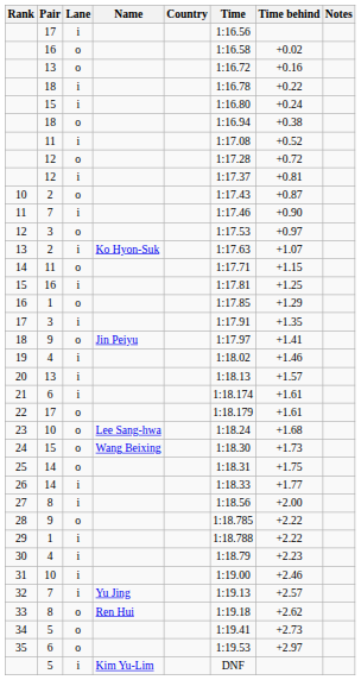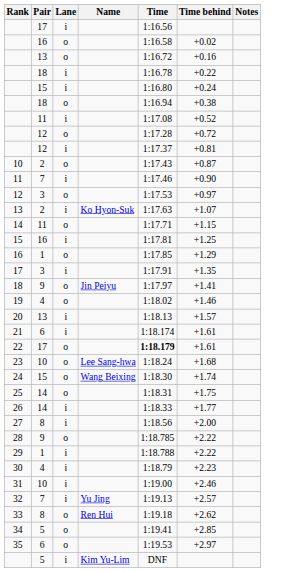 <table class="wikitable sortable" style="text-align:center">
 <tr>
 <th>Rank</th>
 <th>Pair</th>
 <th>Lane</th>
 <th>Name</th>
-<th>Country</th>
 <th>Time</th>
 <th>Time behind</th>
 <th>Notes</th>
 </tr>
 <tr>
 <td></td>
 <td>17</td>
 <td>i</td>
-<td align=left></td>
 <td align=left></td>
 <td>1:16.56</td>
 <td></td>
 <td></td>
 </tr>
 <tr>
 <td></td>
 <td>16</td>
 <td>o</td>
 <td align=left></td>
-<td align=left></td>
 <td>1:16.58</td>
 <td>+0.02</td>
 <td></td>
 </tr>
 <tr>
 <td></td>
 <td>13</td>
 <td>o</td>
-<td align=left></td>
 <td align=left></td>
 <td>1:16.72</td>
 <td>+0.16</td>
 <td></td>
 </tr>
 <tr>
 <td></td>
 <td>18</td>
 <td>i</td>
 <td align=left></td>
-<td align=left></td>
 <td>1:16.78</td>
 <td>+0.22</td>
 <td></td>
 </tr>
 <tr>
 <td></td>
 <td>15</td>
 <td>i</td>
-<td align=left></td>
 <td align=left></td>
 <td>1:16.80</td>
 <td>+0.24</td>
 <td></td>
 </tr>
 <tr>
 <td></td>
 <td>18</td>
 <td>o</td>
 <td align=left></td>
-<td align=left></td>
 <td>1:16.94</td>
 <td>+0.38</td>
 <td></td>
 </tr>
 <tr>
 <td></td>
 <td>11</td>
 <td>i</td>
-<td align=left></td>
 <td align=left></td>
 <td>1:17.08</td>
 <td>+0.52</td>
 <td></td>
 </tr>
 <tr>
 <td></td>
 <td>12</td>
 <td>o</td>
 <td align=left></td>
-<td align=left></td>
 <td>1:17.28</td>
 <td>+0.72</td>
 <td></td>
 </tr>
 <tr>
 <td></td>
 <td>12</td>
 <td>i</td>
-<td align=left></td>
 <td align=left></td>
 <td>1:17.37</td>
 <td>+0.81</td>
 <td></td>
 </tr>
 <tr>
 <td>10</td>
 <td>2</td>
 <td>o</td>
 <td align=left></td>
-<td align=left></td>
 <td>1:17.43</td>
 <td>+0.87</td>
 <td></td>
 </tr>
 <tr>
 <td>11</td>
 <td>7</td>
 <td>i</td>
-<td align=left></td>
 <td align=left></td>
 <td>1:17.46</td>
 <td>+0.90</td>
 <td></td>
 </tr>
 <tr>
 <td>12</td>
 <td>3</td>
 <td>o</td>
 <td align=left></td>
-<td align=left></td>
 <td>1:17.53</td>
 <td>+0.97</td>
 <td></td>
 </tr>
 <tr>
 <td>13</td>
 <td>2</td>
 <td>i</td>
 <td align=left><a href='#'>Ko Hyon-Suk</a></td>
-<td align=left></td>
 <td>1:17.63</td>
 <td>+1.07</td>
 <td></td>
 </tr>
 <tr>
 <td>14</td>
 <td>11</td>
 <td>o</td>
-<td align=left></td>
 <td align=left></td>
 <td>1:17.71</td>
 <td>+1.15</td>
 <td></td>
 </tr>
 <tr>
 <td>15</td>
 <td>16</td>
 <td>i</td>
 <td align=left></td>
-<td align=left></td>
 <td>1:17.81</td>
 <td>+1.25</td>
 <td></td>
 </tr>
 <tr>
 <td>16</td>
 <td>1</td>
 <td>o</td>
-<td align=left></td>
 <td align=left></td>
 <td>1:17.85</td>
 <td>+1.29</td>
 <td></td>
 </tr>
 <tr>
 <td>17</td>
 <td>3</td>
 <td>i</td>
 <td align=left></td>
-<td align=left></td>
 <td>1:17.91</td>
 <td>+1.35</td>
 <td></td>
 </tr>
 <tr>
 <td>18</td>
 <td>9</td>
 <td>o</td>
 <td align=left><a href='#'>Jin Peiyu</a></td>
-<td align=left></td>
 <td>1:17.97</td>
 <td>+1.41</td>
 <td></td>
 </tr>
 <tr>
 <td>19</td>
 <td>4</td>
-<td>i</td>
-<td align=left></td>
+<td>o</td>
 <td align=left></td>
 <td>1:18.02</td>
 <td>+1.46</td>
 <td></td>
 </tr>
 <tr>
 <td>20</td>
 <td>13</td>
 <td>i</td>
 <td align=left></td>
-<td align=left></td>
 <td>1:18.13</td>
 <td>+1.57</td>
 <td></td>
 </tr>
 <tr>
 <td>21</td>
 <td>6</td>
 <td>i</td>
-<td align=left></td>
 <td align=left></td>
 <td>1:18.174</td>
 <td>+1.61</td>
 <td></td>
 </tr>
 <tr>
 <td>22</td>
 <td>17</td>
 <td>o</td>
 <td align=left></td>
-<td align=left></td>
-<td>1:18.179</td>
+<td><strong>1:18.179</strong></td>
 <td>+1.61</td>
 <td></td>
 </tr>
 <tr>
 <td>23</td>
 <td>10</td>
 <td>o</td>
 <td align=left><a href='#'>Lee Sang-hwa</a></td>
-<td align=left></td>
 <td>1:18.24</td>
 <td>+1.68</td>
 <td></td>
 </tr>
 <tr>
 <td>24</td>
 <td>15</td>
 <td>o</td>
 <td align=left><a href='#'>Wang Beixing</a></td>
-<td align=left></td>
 <td>1:18.30</td>
-<td>+1.73</td>
+<td>+1.74</td>
 <td></td>
 </tr>
 <tr>
 <td>25</td>
 <td>14</td>
 <td>o</td>
-<td align=left></td>
 <td align=left></td>
 <td>1:18.31</td>
 <td>+1.75</td>
 <td></td>
 </tr>
 <tr>
 <td>26</td>
 <td>14</td>
 <td>i</td>
 <td align=left></td>
-<td align=left></td>
 <td>1:18.33</td>
 <td>+1.77</td>
 <td></td>
 </tr>
 <tr>
 <td>27</td>
 <td>8</td>
 <td>i</td>
-<td align=left></td>
 <td align=left></td>
 <td>1:18.56</td>
 <td>+2.00</td>
 <td></td>
 </tr>
 <tr>
 <td>28</td>
 <td>9</td>
 <td>o</td>
 <td align=left></td>
-<td align=left></td>
 <td>1:18.785</td>
 <td>+2.22</td>
 <td></td>
 </tr>
 <tr>
 <td>29</td>
 <td>1</td>
 <td>i</td>
-<td align=left></td>
 <td align=left></td>
 <td>1:18.788</td>
 <td>+2.22</td>
 <td></td>
 </tr>
 <tr>
 <td>30</td>
 <td>4</td>
 <td>i</td>
 <td align=left></td>
-<td align=left></td>
 <td>1:18.79</td>
 <td>+2.23</td>
 <td></td>
 </tr>
 <tr>
 <td>31</td>
 <td>10</td>
 <td>i</td>
-<td align=left></td>
 <td align=left></td>
 <td>1:19.00</td>
 <td>+2.46</td>
 <td></td>
 </tr>
 <tr>
 <td>32</td>
 <td>7</td>
 <td>i</td>
 <td align=left><a href='#'>Yu Jing</a></td>
-<td align=left></td>
 <td>1:19.13</td>
 <td>+2.57</td>
 <td></td>
 </tr>
 <tr>
 <td>33</td>
 <td>8</td>
 <td>o</td>
 <td align=left><a href='#'>Ren Hui</a></td>
-<td align=left></td>
 <td>1:19.18</td>
 <td>+2.62</td>
 <td></td>
 </tr>
 <tr>
 <td>34</td>
 <td>5</td>
 <td>o</td>
 <td align=left></td>
-<td align=left></td>
 <td>1:19.41</td>
-<td>+2.73</td>
+<td>+2.85</td>
 <td></td>
 </tr>
 <tr>
 <td>35</td>
 <td>6</td>
 <td>o</td>
-<td align=left></td>
 <td align=left></td>
 <td>1:19.53</td>
 <td>+2.97</td>
 <td></td>
 </tr>
 <tr>
 <td></td>
 <td>5</td>
 <td>i</td>
 <td align=left><a href='#'>Kim Yu-Lim</a></td>
-<td align=left></td>
 <td>DNF</td>
 <td></td>
 <td></td>
 </tr>
 </table>
